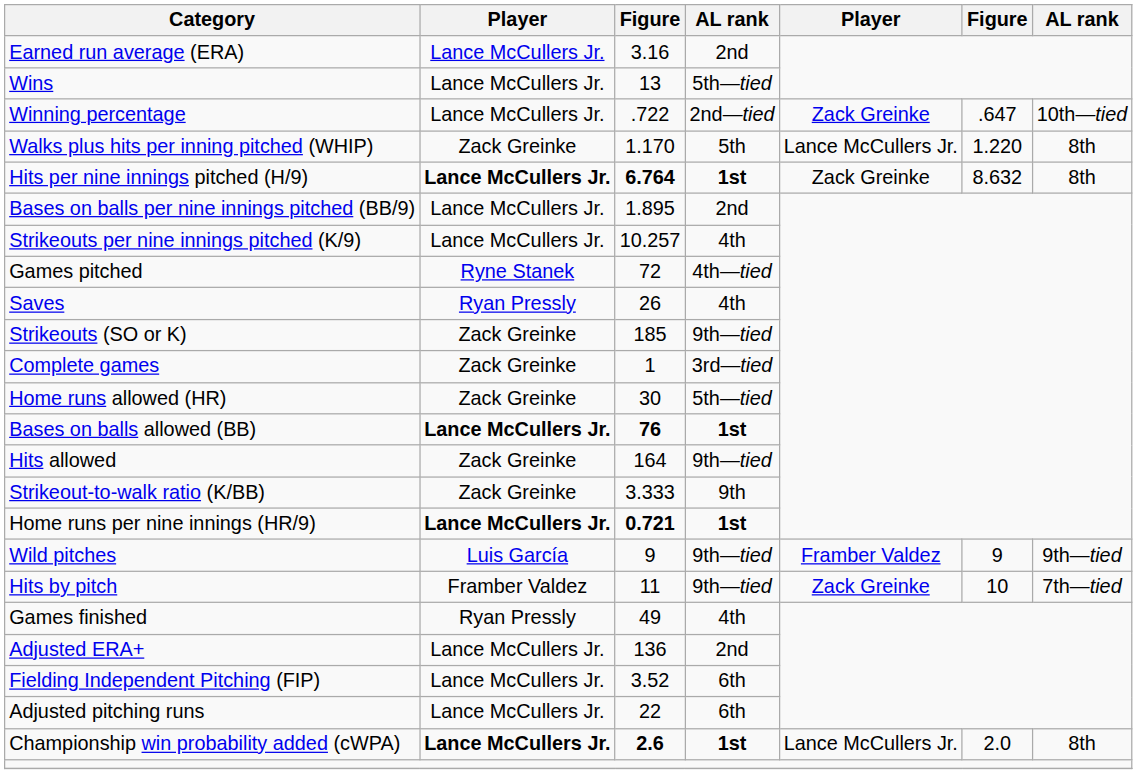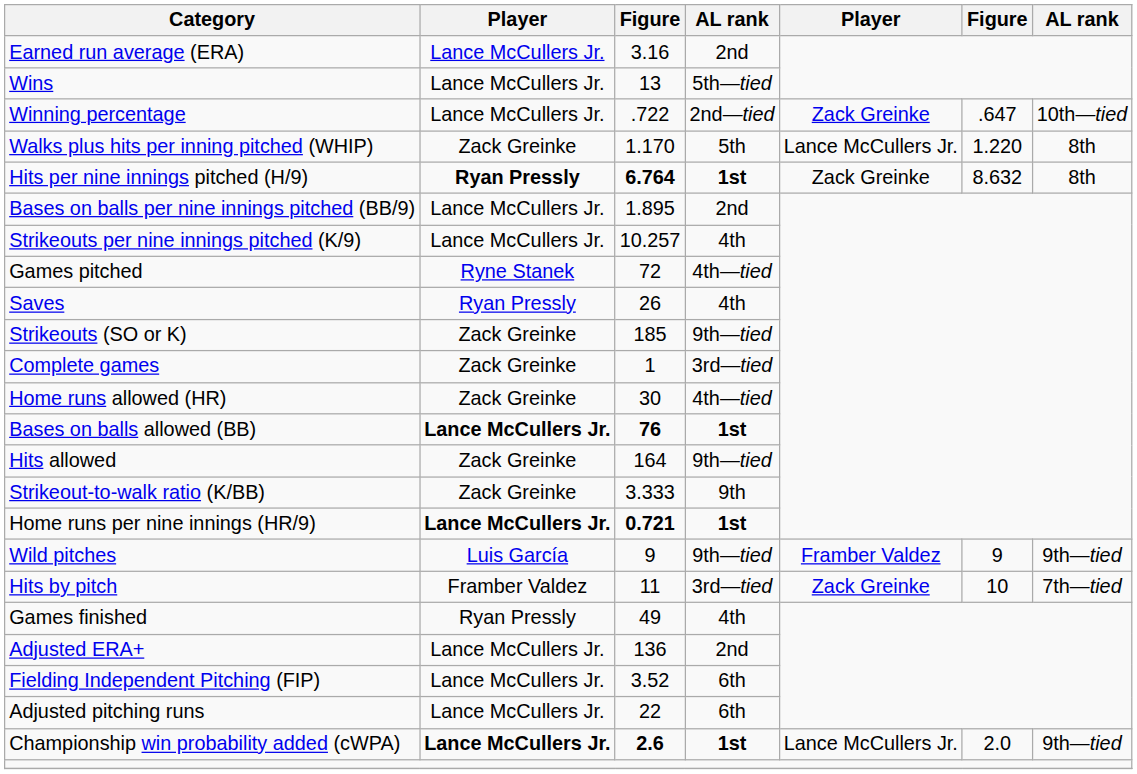 <table class="wikitable" margin: 5px; text-align: center;>
 <tr>
 <th>Category</th>
 <th>Player</th>
 <th>Figure</th>
 <th>AL rank</th>
 <th>Player</th>
 <th>Figure</th>
 <th>AL rank</th>
 </tr>
 <tr>
 <td><a href='#'>Earned run average</a> (ERA)</td>
 <td align="center"><a href='#'>Lance McCullers Jr.</a></td>
 <td align="center">3.16</td>
 <td align="center">2nd</td>
 </tr>
 <tr>
 <td><a href='#'>Wins</a></td>
 <td align="center">Lance McCullers Jr.</td>
 <td align="center">13</td>
 <td align="center">5th—<em>tied</em></td>
 </tr>
 <tr>
 <td><a href='#'>Winning percentage</a></td>
 <td align="center">Lance McCullers Jr.</td>
 <td align="center">.722</td>
 <td align="center">2nd—<em>tied</em></td>
 <td align="center"><a href='#'>Zack Greinke</a></td>
 <td align="center">.647</td>
 <td align="center">10th—<em>tied</em></td>
 </tr>
 <tr>
 <td><a href='#'>Walks plus hits per inning pitched</a> (WHIP)</td>
 <td align="center">Zack Greinke</td>
 <td align="center">1.170</td>
 <td align="center">5th</td>
 <td align="center">Lance McCullers Jr.</td>
 <td align="center">1.220</td>
 <td align="center">8th</td>
 </tr>
 <tr>
 <td><a href='#'>Hits per nine innings</a> pitched (H/9)</td>
-<td align="center"><strong>Lance McCullers Jr.</strong></td>
+<td align="center"><strong>Ryan Pressly</strong></td>
 <td align="center"><strong>6.764</strong></td>
 <td align="center"><strong>1st</strong></td>
 <td align="center">Zack Greinke</td>
 <td align="center">8.632</td>
 <td align="center">8th</td>
 </tr>
 <tr>
 <td><a href='#'>Bases on balls per nine innings pitched</a> (BB/9)</td>
 <td align="center">Lance McCullers Jr.</td>
 <td align="center">1.895</td>
 <td align="center">2nd</td>
 </tr>
 <tr>
 <td><a href='#'>Strikeouts per nine innings pitched</a> (K/9)</td>
 <td align="center">Lance McCullers Jr.</td>
 <td align="center">10.257</td>
 <td align="center">4th</td>
 </tr>
 <tr>
 <td>Games pitched</td>
 <td align="center"><a href='#'>Ryne Stanek</a></td>
 <td align="center">72</td>
 <td align="center">4th—<em>tied</em></td>
 </tr>
 <tr>
 <td><a href='#'>Saves</a></td>
 <td align="center"><a href='#'>Ryan Pressly</a></td>
 <td align="center">26</td>
 <td align="center">4th</td>
 </tr>
 <tr>
 <td><a href='#'>Strikeouts</a> (SO or K)</td>
 <td align="center">Zack Greinke</td>
 <td align="center">185</td>
 <td align="center">9th—<em>tied</em></td>
 </tr>
 <tr>
 <td><a href='#'>Complete games</a></td>
 <td align="center">Zack Greinke</td>
 <td align="center">1</td>
 <td align="center">3rd—<em>tied</em></td>
 </tr>
 <tr>
 <td><a href='#'>Home runs</a> allowed (HR)</td>
 <td align="center">Zack Greinke</td>
 <td align="center">30</td>
-<td align="center">5th—<em>tied</em></td>
+<td align="center">4th—<em>tied</em></td>
 </tr>
 <tr>
 <td><a href='#'>Bases on balls</a> allowed (BB)</td>
 <td align="center"><strong>Lance McCullers Jr.</strong></td>
 <td align="center"><strong>76</strong></td>
 <td align="center"><strong>1st</strong></td>
 </tr>
 <tr>
 <td><a href='#'>Hits</a> allowed</td>
 <td align="center">Zack Greinke</td>
 <td align="center">164</td>
 <td align="center">9th—<em>tied</em></td>
 </tr>
 <tr>
 <td><a href='#'>Strikeout-to-walk ratio</a> (K/BB)</td>
 <td align="center">Zack Greinke</td>
 <td align="center">3.333</td>
 <td align="center">9th</td>
 </tr>
 <tr>
 <td>Home runs per nine innings (HR/9)</td>
 <td align="center"><strong>Lance McCullers Jr.</strong></td>
 <td align="center"><strong>0.721</strong></td>
 <td align="center"><strong>1st</strong></td>
 </tr>
 <tr>
 <td><a href='#'>Wild pitches</a></td>
 <td align="center"><a href='#'>Luis García</a></td>
 <td align="center">9</td>
 <td align="center">9th—<em>tied</em></td>
 <td align="center"><a href='#'>Framber Valdez</a></td>
 <td align="center">9</td>
 <td align="center">9th—<em>tied</em></td>
 </tr>
 <tr>
 <td><a href='#'>Hits by pitch</a></td>
 <td align="center">Framber Valdez</td>
 <td align="center">11</td>
-<td align="center">9th—<em>tied</em></td>
+<td align="center">3rd—<em>tied</em></td>
 <td align="center"><a href='#'>Zack Greinke</a></td>
 <td align="center">10</td>
 <td align="center">7th—<em>tied</em></td>
 </tr>
 <tr>
 <td>Games finished</td>
 <td align="center">Ryan Pressly</td>
 <td align="center">49</td>
 <td align="center">4th</td>
 </tr>
 <tr>
 <td><a href='#'>Adjusted ERA+</a></td>
 <td align="center">Lance McCullers Jr.</td>
 <td align="center">136</td>
 <td align="center">2nd</td>
 </tr>
 <tr>
 <td><a href='#'>Fielding Independent Pitching</a> (FIP)</td>
 <td align="center">Lance McCullers Jr.</td>
 <td align="center">3.52</td>
 <td align="center">6th</td>
 </tr>
 <tr>
 <td>Adjusted pitching runs</td>
 <td align="center">Lance McCullers Jr.</td>
 <td align="center">22</td>
 <td align="center">6th</td>
 </tr>
 <tr>
 <td>Championship <a href='#'>win probability added</a> (cWPA)</td>
 <td align="center"><strong>Lance McCullers Jr.</strong></td>
 <td align="center"><strong>2.6</strong></td>
 <td align="center"><strong>1st</strong></td>
 <td align="center">Lance McCullers Jr.</td>
 <td align="center">2.0</td>
-<td align="center">8th</td>
+<td align="center">9th—<em>tied</em></td>
 </tr>
 <tr>
 <td colspan="10"></td>
 </tr>
 <tr>
 </tr>
 </table>
